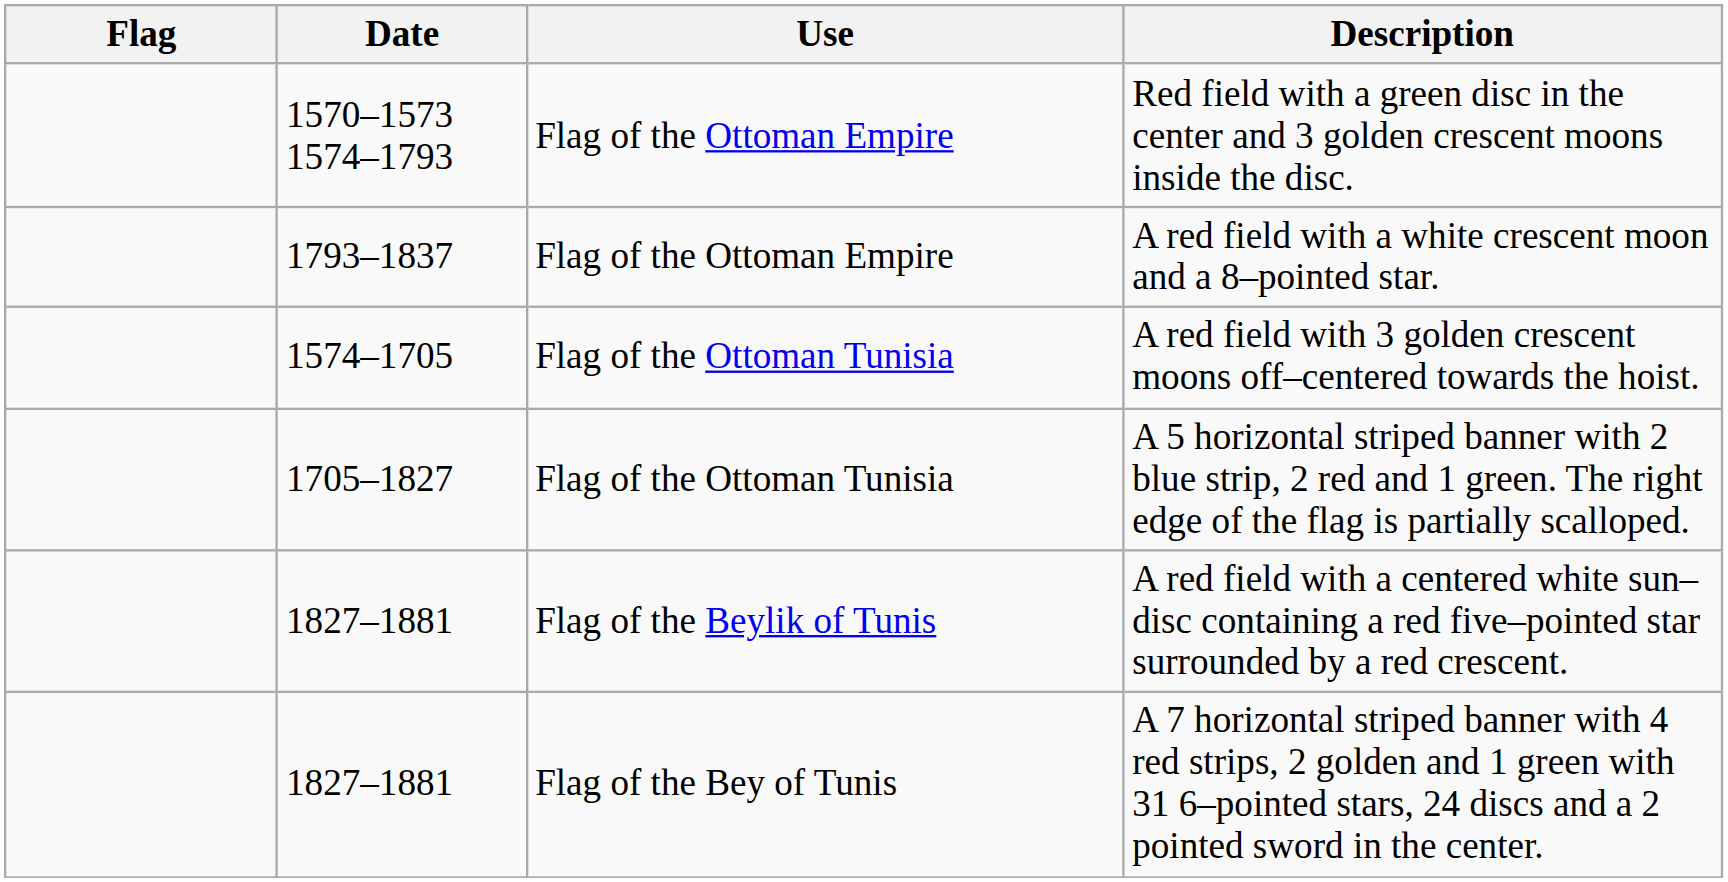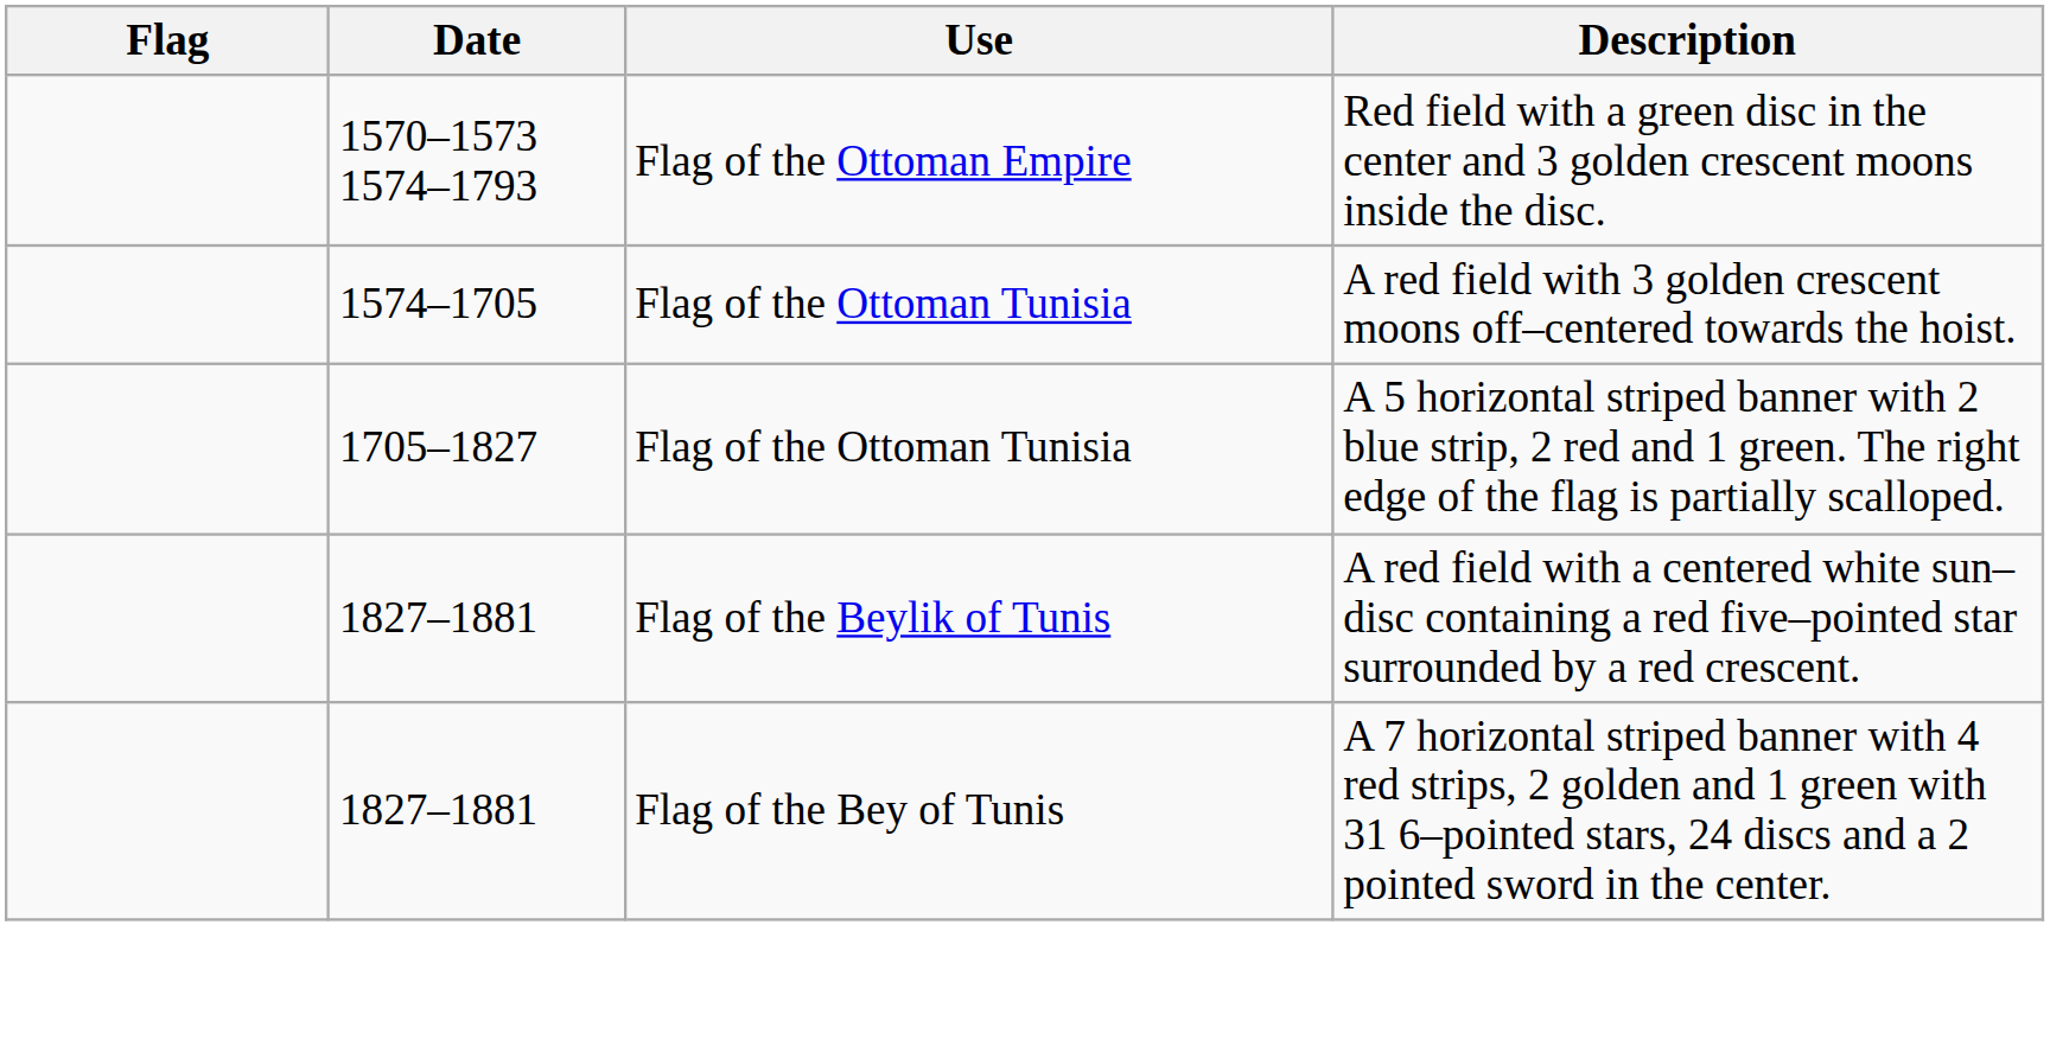 <table class="wikitable">
 <tr>
 <th style="width:110px;">Flag</th>
 <th style="width:100px;">Date</th>
 <th style="width:250px;">Use</th>
 <th style="width:250px;">Description</th>
 </tr>
 <tr>
 <td></td>
 <td>1570–1573<br>1574–1793</td>
 <td>Flag of the <a href='#'>Ottoman Empire</a></td>
 <td>Red field with a green disc in the center and 3 golden crescent moons inside the disc.</td>
-</tr>
-<tr>
-<td></td>
-<td>1793–1837</td>
-<td>Flag of the Ottoman Empire</td>
-<td>A red field with a white crescent moon and a 8–pointed star.</td>
 </tr>
 <tr>
 <td></td>
 <td>1574–1705</td>
 <td>Flag of the <a href='#'>Ottoman Tunisia</a></td>
 <td>A red field with 3 golden crescent moons off–centered towards the hoist.</td>
 </tr>
 <tr>
 <td></td>
 <td>1705–1827</td>
 <td>Flag of the Ottoman Tunisia</td>
 <td>A 5 horizontal striped banner with 2 blue strip, 2 red and 1 green. The right edge of the flag is partially scalloped.</td>
 </tr>
 <tr>
 <td></td>
 <td>1827–1881</td>
 <td>Flag of the <a href='#'>Beylik of Tunis</a></td>
 <td>A red field with a centered white sun–disc containing a red five–pointed star surrounded by a red crescent.</td>
 </tr>
 <tr>
 <td></td>
 <td>1827–1881</td>
 <td>Flag of the Bey of Tunis</td>
 <td>A 7 horizontal striped banner with 4 red strips, 2 golden and 1 green with 31 6–pointed stars, 24 discs and a 2 pointed sword in the center.</td>
 </tr>
 </table>
